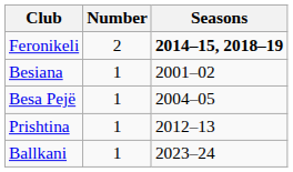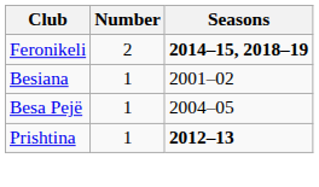 <table class="wikitable sortable">
 <tr>
 <th>Club</th>
 <th>Number</th>
 <th>Seasons</th>
 </tr>
 <tr>
 <td><a href='#'>Feronikeli</a></td>
 <td style="text-align:center">2</td>
 <td><strong>2014–15, 2018–19</strong></td>
 </tr>
 <tr>
 <td><a href='#'>Besiana</a></td>
 <td style="text-align:center">1</td>
 <td>2001–02</td>
 </tr>
 <tr>
 <td><a href='#'>Besa Pejë</a></td>
 <td style="text-align:center">1</td>
 <td>2004–05</td>
 </tr>
 <tr>
 <td><a href='#'>Prishtina</a></td>
 <td style="text-align:center">1</td>
-<td>2012–13</td>
-</tr>
-<tr>
-<td><a href='#'>Ballkani</a></td>
-<td style="text-align:center">1</td>
-<td>2023–24</td>
+<td><strong>2012–13</strong></td>
 </tr>
 </table>
